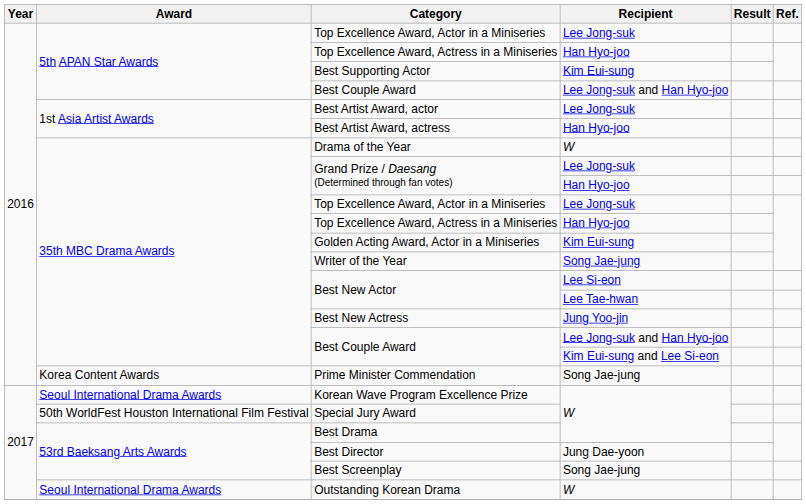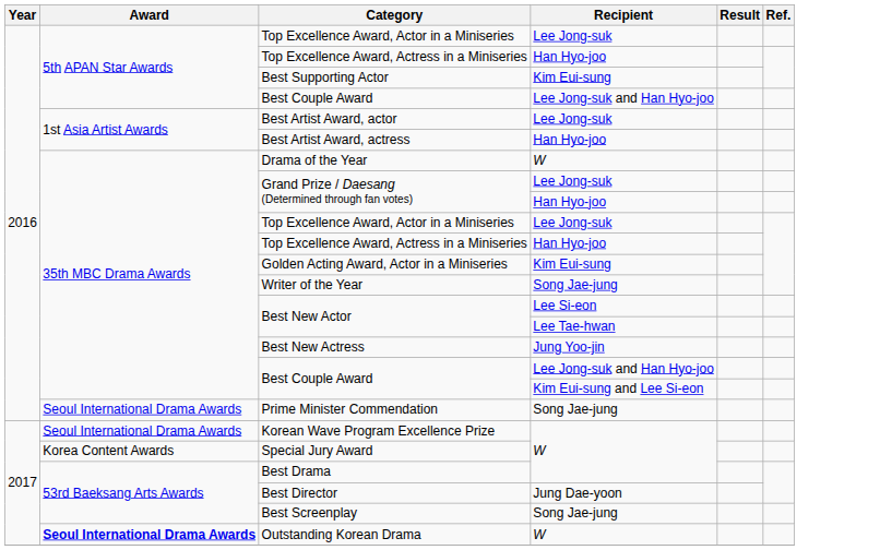 <table class="wikitable">
 <tr>
 <th>Year</th>
 <th>Award</th>
 <th>Category</th>
 <th>Recipient</th>
 <th>Result</th>
 <th>Ref.</th>
 </tr>
 <tr>
 <td rowspan=19>2016</td>
 <td rowspan=4><a href='#'>5th</a> <a href='#'>APAN Star Awards</a></td>
 <td>Top Excellence Award, Actor in a Miniseries</td>
 <td><a href='#'>Lee Jong-suk</a></td>
 <td></td>
 <td></td>
 </tr>
 <tr>
 <td>Top Excellence Award, Actress in a Miniseries</td>
 <td><a href='#'>Han Hyo-joo</a></td>
 <td></td>
 <td rowspan=2></td>
 </tr>
 <tr>
 <td>Best Supporting Actor</td>
 <td><a href='#'>Kim Eui-sung</a></td>
 <td></td>
 </tr>
 <tr>
 <td>Best Couple Award</td>
 <td><a href='#'>Lee Jong-suk</a> and <a href='#'>Han Hyo-joo</a></td>
 <td></td>
 <td></td>
 </tr>
 <tr>
 <td rowspan=2>1st <a href='#'>Asia Artist Awards</a></td>
 <td>Best Artist Award, actor</td>
 <td><a href='#'>Lee Jong-suk</a></td>
 <td></td>
 <td></td>
 </tr>
 <tr>
 <td>Best Artist Award, actress</td>
 <td><a href='#'>Han Hyo-joo</a></td>
 <td></td>
 <td></td>
 </tr>
 <tr>
 <td rowspan=12><a href='#'>35th MBC Drama Awards</a></td>
 <td>Drama of the Year</td>
 <td><em>W</em></td>
 <td></td>
 <td></td>
 </tr>
 <tr>
 <td rowspan=2>Grand Prize / <em>Daesang</em> <br><small>(Determined through fan votes)</small></td>
 <td><a href='#'>Lee Jong-suk</a></td>
 <td></td>
 <td></td>
 </tr>
 <tr>
 <td><a href='#'>Han Hyo-joo</a></td>
 <td></td>
 <td></td>
 </tr>
 <tr>
 <td>Top Excellence Award, Actor in a Miniseries</td>
 <td><a href='#'>Lee Jong-suk</a></td>
 <td></td>
 <td rowspan=4></td>
 </tr>
 <tr>
 <td>Top Excellence Award, Actress in a Miniseries</td>
 <td><a href='#'>Han Hyo-joo</a></td>
 <td></td>
 </tr>
 <tr>
 <td>Golden Acting Award, Actor in a Miniseries</td>
 <td><a href='#'>Kim Eui-sung</a></td>
 <td></td>
 </tr>
 <tr>
 <td>Writer of the Year</td>
 <td><a href='#'>Song Jae-jung</a></td>
 <td></td>
 </tr>
 <tr>
 <td rowspan=2>Best New Actor</td>
 <td><a href='#'>Lee Si-eon</a></td>
 <td></td>
 <td></td>
 </tr>
 <tr>
 <td><a href='#'>Lee Tae-hwan</a></td>
 <td></td>
 <td></td>
 </tr>
 <tr>
 <td>Best New Actress</td>
 <td><a href='#'>Jung Yoo-jin</a></td>
 <td></td>
 <td></td>
 </tr>
 <tr>
 <td rowspan=2>Best Couple Award</td>
 <td><a href='#'>Lee Jong-suk</a> and <a href='#'>Han Hyo-joo</a></td>
 <td></td>
 <td></td>
 </tr>
 <tr>
 <td><a href='#'>Kim Eui-sung</a> and <a href='#'>Lee Si-eon</a></td>
 <td></td>
 <td></td>
 </tr>
 <tr>
-<td>Korea Content Awards</td>
+<td><a href='#'>Seoul International Drama Awards</a></td>
 <td>Prime Minister Commendation</td>
 <td>Song Jae-jung</td>
 <td></td>
 <td></td>
 </tr>
 <tr>
 <td rowspan="6">2017</td>
 <td><a href='#'>Seoul International Drama Awards</a></td>
 <td>Korean Wave Program Excellence Prize</td>
 <td rowspan=3><em>W</em></td>
 <td></td>
 <td></td>
 </tr>
 <tr>
-<td>50th WorldFest Houston International Film Festival</td>
+<td>Korea Content Awards</td>
 <td>Special Jury Award</td>
 <td></td>
 <td></td>
 </tr>
 <tr>
 <td rowspan="3"><a href='#'>53rd Baeksang Arts Awards</a></td>
 <td>Best Drama</td>
 <td></td>
 <td rowspan=2></td>
 </tr>
 <tr>
 <td>Best Director</td>
 <td>Jung Dae-yoon</td>
 <td></td>
 </tr>
 <tr>
 <td>Best Screenplay</td>
 <td>Song Jae-jung</td>
 <td></td>
 <td></td>
 </tr>
 <tr>
-<td><a href='#'>Seoul International Drama Awards</a></td>
+<td><strong><a href='#'>Seoul International Drama Awards</a></strong></td>
 <td>Outstanding Korean Drama</td>
 <td><em>W</em></td>
 <td></td>
 <td></td>
 </tr>
 <tr>
 </tr>
 </table>
